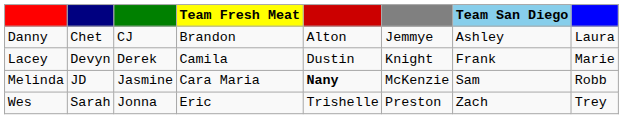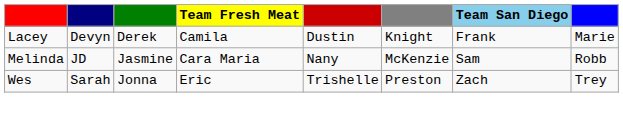 <table class= "wikitable">
 <tr>
 <td bgcolor="red"></td>
 <td bgcolor="navy"></td>
 <td bgcolor="green"></td>
 <td bgcolor="yellow"><strong>Team Fresh Meat</strong></td>
 <td bgcolor="#CC0000"></td>
 <td bgcolor="gray"></td>
 <td bgcolor="skyblue"><strong>Team San Diego</strong></td>
 <td bgcolor="blue"></td>
-</tr>
-<tr>
-<td>Danny</td>
-<td>Chet</td>
-<td>CJ</td>
-<td>Brandon</td>
-<td>Alton</td>
-<td>Jemmye</td>
-<td>Ashley</td>
-<td>Laura</td>
 </tr>
 <tr>
 <td>Lacey</td>
 <td>Devyn</td>
 <td>Derek</td>
 <td>Camila</td>
 <td>Dustin</td>
 <td>Knight</td>
 <td>Frank</td>
 <td>Marie</td>
 </tr>
 <tr>
 <td>Melinda</td>
 <td>JD</td>
 <td>Jasmine</td>
 <td>Cara Maria</td>
-<td><strong>Nany</strong></td>
+<td>Nany</td>
 <td>McKenzie</td>
 <td>Sam</td>
 <td>Robb</td>
 </tr>
 <tr>
 <td>Wes</td>
 <td>Sarah</td>
 <td>Jonna</td>
 <td>Eric</td>
 <td>Trishelle</td>
 <td>Preston</td>
 <td>Zach</td>
 <td>Trey</td>
 </tr>
 </table>
